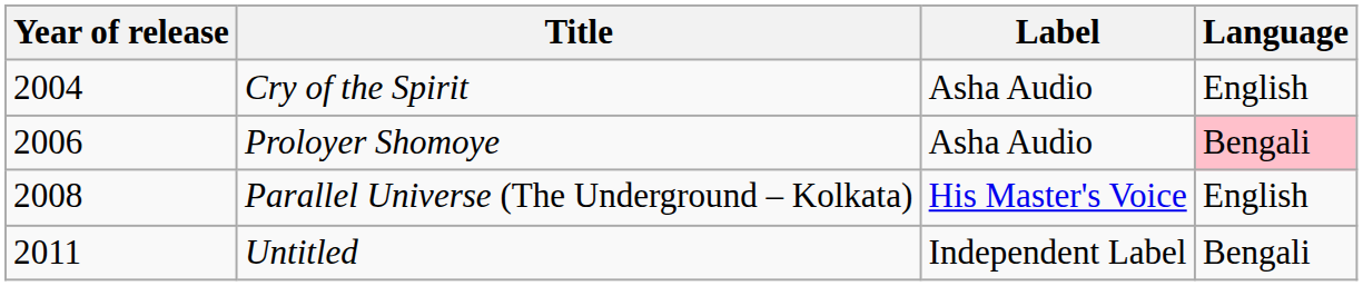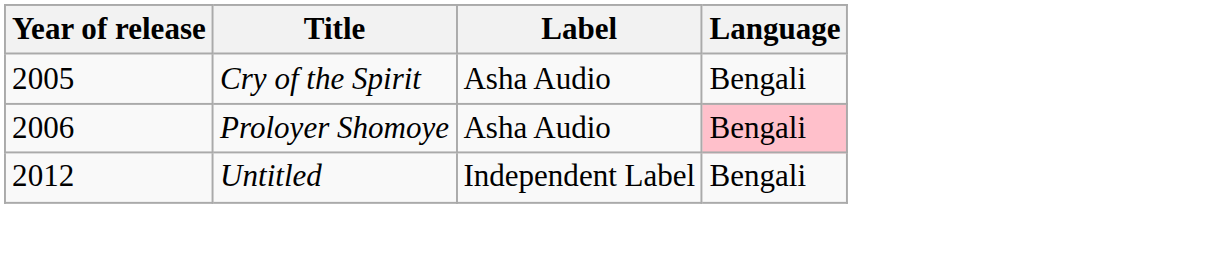 <table class="wikitable">
 <tr>
 <th><strong>Year of release</strong></th>
 <th><strong>Title</strong></th>
 <th><strong>Label</strong></th>
 <th><strong>Language</strong></th>
 </tr>
 <tr>
-<td>2004</td>
+<td>2005</td>
 <td><em>Cry of the Spirit</em></td>
 <td>Asha Audio</td>
-<td>English</td>
+<td>Bengali</td>
 </tr>
 <tr>
 <td>2006</td>
 <td><em>Proloyer Shomoye</em></td>
 <td>Asha Audio</td>
 <td style="background: pink;">Bengali</td>
 </tr>
 <tr>
-<td>2008</td>
-<td><em>Parallel Universe</em> (The Underground – Kolkata)</td>
-<td><a href='#'>His Master's Voice</a></td>
-<td>English</td>
-</tr>
-<tr>
-<td>2011</td>
+<td>2012</td>
 <td><em>Untitled</em></td>
 <td>Independent Label</td>
 <td>Bengali</td>
 </tr>
 </table>
